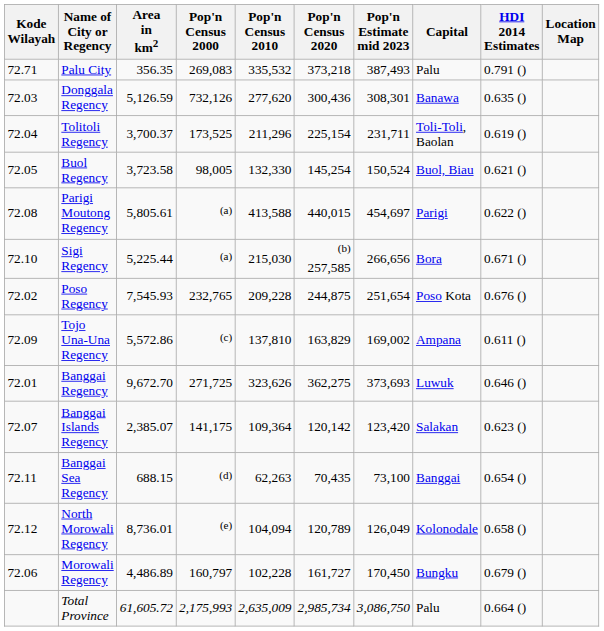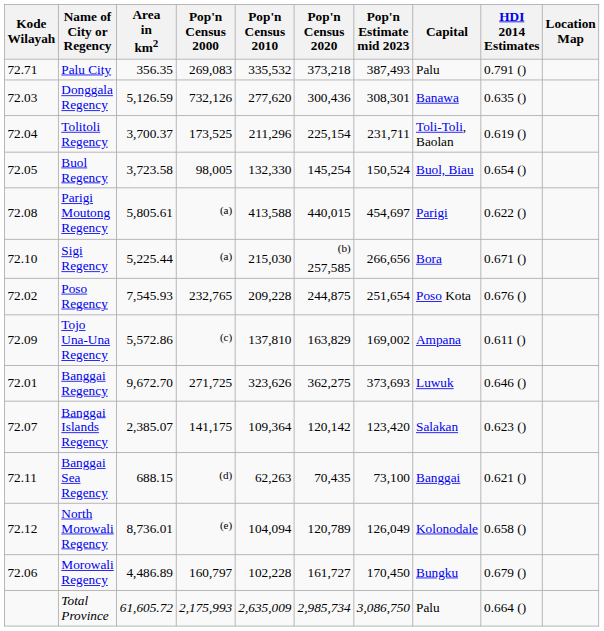 <table class="sortable wikitable">
 <tr>
 <th>Kode<br>Wilayah</th>
 <th>Name of<br>City or<br>Regency</th>
 <th>Area <br>in<br>km<sup>2</sup></th>
 <th>Pop'n<br>Census<br>2000</th>
 <th>Pop'n<br>Census<br>2010</th>
 <th>Pop'n<br>Census<br>2020</th>
 <th>Pop'n<br>Estimate<br>mid 2023</th>
 <th>Capital</th>
 <th><a href='#'>HDI</a><br>2014 Estimates</th>
 <th>Location Map</th>
 </tr>
 <tr>
 <td>72.71</td>
 <td><a href='#'>Palu City</a></td>
 <td align="right">356.35</td>
 <td align="right">269,083</td>
 <td align="right">335,532</td>
 <td align="right">373,218</td>
 <td align="right">387,493</td>
 <td>Palu</td>
 <td>0.791 ()</td>
 <td></td>
 </tr>
 <tr>
 <td>72.03</td>
 <td><a href='#'>Donggala Regency</a></td>
 <td align="right">5,126.59</td>
 <td align="right">732,126</td>
 <td align="right">277,620</td>
 <td align="right">300,436</td>
 <td align="right">308,301</td>
 <td><a href='#'>Banawa</a></td>
 <td>0.635 ()</td>
 <td></td>
 </tr>
 <tr>
 <td>72.04</td>
 <td><a href='#'>Tolitoli Regency</a></td>
 <td align="right">3,700.37</td>
 <td align="right">173,525</td>
 <td align="right">211,296</td>
 <td align="right">225,154</td>
 <td align="right">231,711</td>
 <td><a href='#'>Toli-Toli</a>, Baolan</td>
 <td>0.619 ()</td>
 <td></td>
 </tr>
 <tr>
 <td>72.05</td>
 <td><a href='#'>Buol Regency</a></td>
 <td align="right">3,723.58</td>
 <td align="right">98,005</td>
 <td align="right">132,330</td>
 <td align="right">145,254</td>
 <td align="right">150,524</td>
 <td><a href='#'>Buol, Biau</a></td>
-<td>0.621 ()</td>
+<td>0.654 ()</td>
 <td></td>
 </tr>
 <tr>
 <td>72.08</td>
 <td><a href='#'>Parigi Moutong Regency</a></td>
 <td align="right">5,805.61</td>
 <td align="right"><sup>(a)</sup></td>
 <td align="right">413,588</td>
 <td align="right">440,015</td>
 <td align="right">454,697</td>
 <td><a href='#'>Parigi</a></td>
 <td>0.622 ()</td>
 <td></td>
 </tr>
 <tr>
 <td>72.10</td>
 <td><a href='#'>Sigi Regency</a></td>
 <td align="right">5,225.44</td>
 <td align="right"><sup>(a)</sup></td>
 <td align="right">215,030</td>
 <td align="right"><sup>(b)</sup> 257,585</td>
 <td align="right">266,656</td>
 <td><a href='#'>Bora</a></td>
 <td>0.671 ()</td>
 <td></td>
 </tr>
 <tr>
 <td>72.02</td>
 <td><a href='#'>Poso Regency</a></td>
 <td align="right">7,545.93</td>
 <td align="right">232,765</td>
 <td align="right">209,228</td>
 <td align="right">244,875</td>
 <td align="right">251,654</td>
 <td><a href='#'>Poso</a> Kota</td>
 <td>0.676 ()</td>
 <td></td>
 </tr>
 <tr>
 <td>72.09</td>
 <td><a href='#'>Tojo Una-Una Regency</a></td>
 <td align="right">5,572.86</td>
 <td align="right"><sup>(c)</sup></td>
 <td align="right">137,810</td>
 <td align="right">163,829</td>
 <td align="right">169,002</td>
 <td><a href='#'>Ampana</a></td>
 <td>0.611 ()</td>
 <td></td>
 </tr>
 <tr>
 <td>72.01</td>
 <td><a href='#'>Banggai Regency</a></td>
 <td align="right">9,672.70</td>
 <td align="right">271,725</td>
 <td align="right">323,626</td>
 <td align="right">362,275</td>
 <td align="right">373,693</td>
 <td><a href='#'>Luwuk</a></td>
 <td>0.646 ()</td>
 <td></td>
 </tr>
 <tr>
 <td>72.07</td>
 <td><a href='#'>Banggai Islands Regency</a></td>
 <td align="right">2,385.07</td>
 <td align="right">141,175</td>
 <td align="right">109,364</td>
 <td align="right">120,142</td>
 <td align="right">123,420</td>
 <td><a href='#'>Salakan</a></td>
 <td>0.623 ()</td>
 <td></td>
 </tr>
 <tr>
 <td>72.11</td>
 <td><a href='#'>Banggai Sea Regency</a></td>
 <td align="right">688.15</td>
 <td align="right"><sup>(d)</sup></td>
 <td align="right">62,263</td>
 <td align="right">70,435</td>
 <td align="right">73,100</td>
 <td><a href='#'>Banggai</a></td>
-<td>0.654 ()</td>
+<td>0.621 ()</td>
 <td></td>
 </tr>
 <tr>
 <td>72.12</td>
 <td><a href='#'>North Morowali Regency</a></td>
 <td align="right">8,736.01</td>
 <td align="right"><sup>(e)</sup></td>
 <td align="right">104,094</td>
 <td align="right">120,789</td>
 <td align="right">126,049</td>
 <td><a href='#'>Kolonodale</a></td>
 <td>0.658 ()</td>
 <td></td>
 </tr>
 <tr>
 <td>72.06</td>
 <td><a href='#'>Morowali Regency</a></td>
 <td align="right">4,486.89</td>
 <td align="right">160,797</td>
 <td align="right">102,228</td>
 <td align="right">161,727</td>
 <td align="right">170,450</td>
 <td><a href='#'>Bungku</a></td>
 <td>0.679 ()</td>
 <td></td>
 </tr>
 <tr>
 <td></td>
 <td><em>Total Province</em></td>
 <td align="right"><em>61,605.72</em></td>
 <td align="right"><em>2,175,993</em></td>
 <td align="right"><em>2,635,009</em></td>
 <td align="right"><em>2,985,734</em></td>
 <td align="right"><em>3,086,750</em></td>
 <td>Palu</td>
 <td>0.664 ()</td>
 </tr>
 </table>
